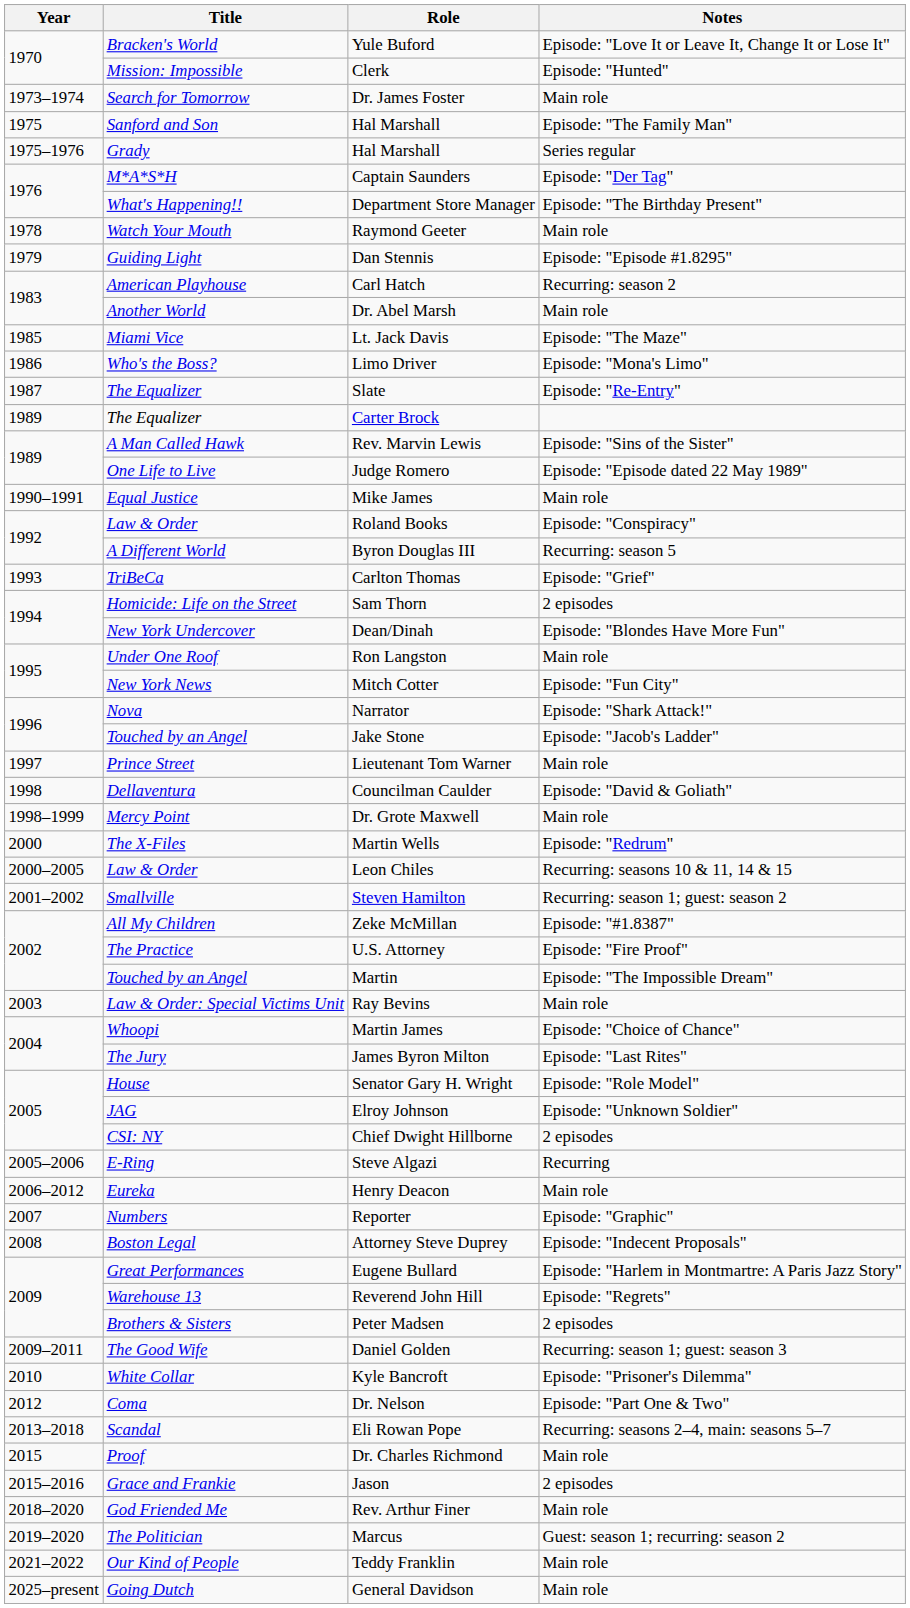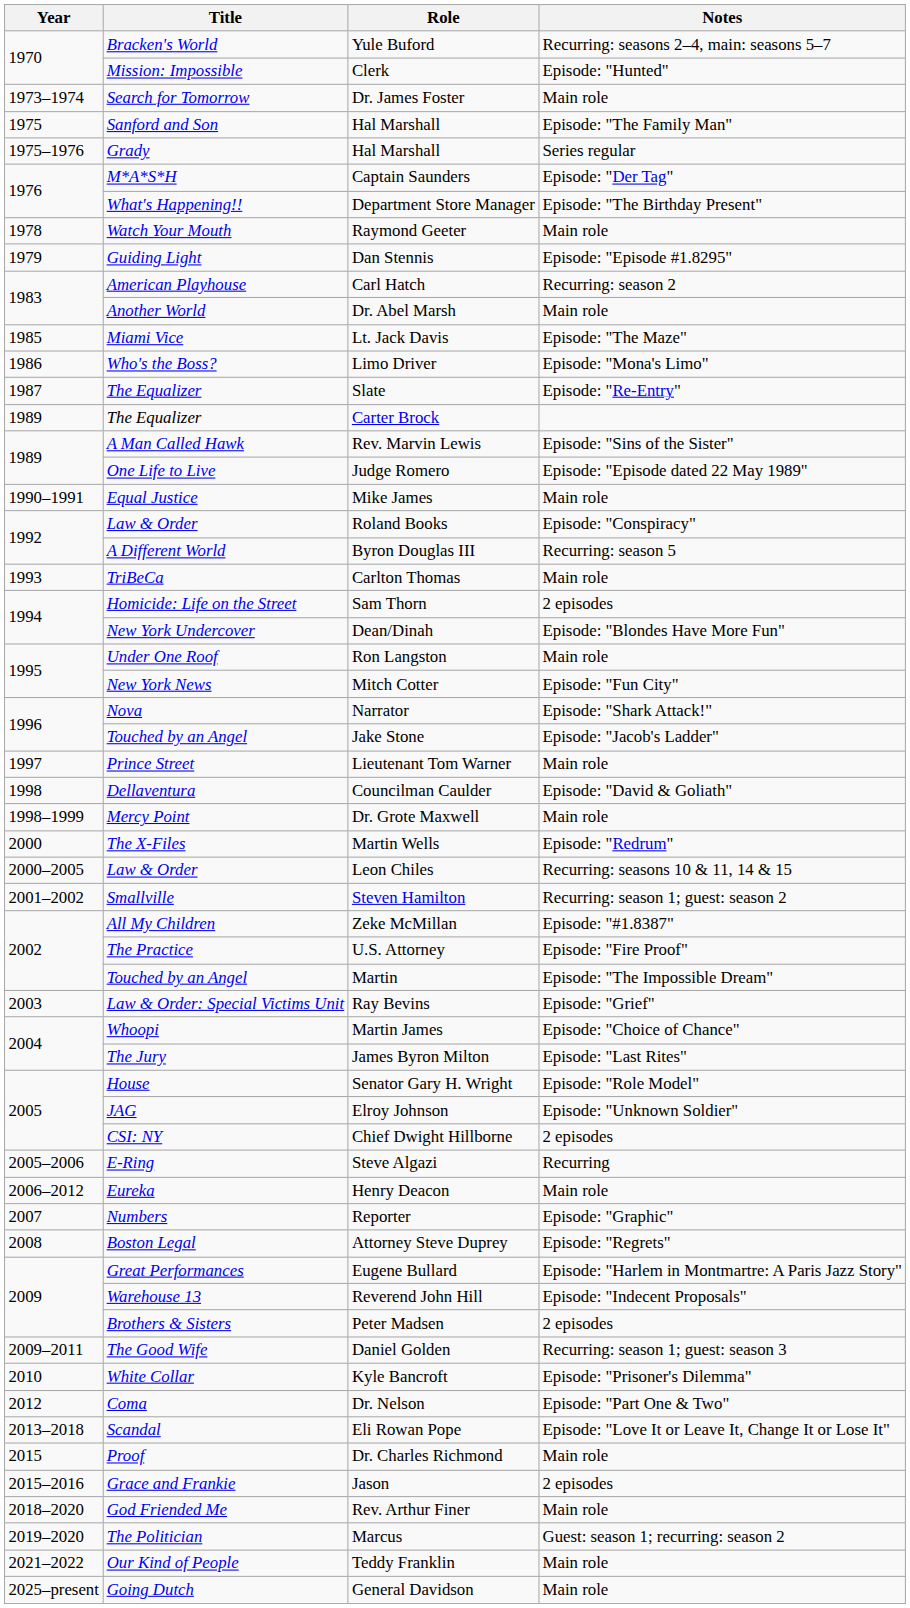 <table class="wikitable sortable">
 <tr>
 <th>Year</th>
 <th>Title</th>
 <th>Role</th>
 <th class="unsortable">Notes</th>
 </tr>
 <tr>
 <td rowspan=2>1970</td>
 <td><em><a href='#'>Bracken's World</a></em></td>
 <td>Yule Buford</td>
-<td>Episode: "Love It or Leave It, Change It or Lose It"</td>
+<td>Recurring: seasons 2–4, main: seasons 5–7</td>
 </tr>
 <tr>
 <td><em><a href='#'>Mission: Impossible</a></em></td>
 <td>Clerk</td>
 <td>Episode: "Hunted"</td>
 </tr>
 <tr>
 <td>1973–1974</td>
 <td><em><a href='#'>Search for Tomorrow</a></em></td>
 <td>Dr. James Foster</td>
 <td>Main role</td>
 </tr>
 <tr>
 <td>1975</td>
 <td><em><a href='#'>Sanford and Son</a></em></td>
 <td>Hal Marshall</td>
 <td>Episode: "The Family Man"</td>
 </tr>
 <tr>
 <td>1975–1976</td>
 <td><em><a href='#'>Grady</a></em></td>
 <td>Hal Marshall</td>
 <td>Series regular</td>
 </tr>
 <tr>
 <td rowspan=2>1976</td>
 <td><em><a href='#'>M*A*S*H</a></em></td>
 <td>Captain Saunders</td>
 <td>Episode: "<a href='#'>Der Tag</a>"</td>
 </tr>
 <tr>
 <td><em><a href='#'>What's Happening!!</a></em></td>
 <td>Department Store Manager</td>
 <td>Episode: "The Birthday Present"</td>
 </tr>
 <tr>
 <td>1978</td>
 <td><em><a href='#'>Watch Your Mouth</a></em></td>
 <td>Raymond Geeter</td>
 <td>Main role</td>
 </tr>
 <tr>
 <td>1979</td>
 <td><em><a href='#'>Guiding Light</a></em></td>
 <td>Dan Stennis</td>
 <td>Episode: "Episode #1.8295"</td>
 </tr>
 <tr>
 <td rowspan=2>1983</td>
 <td><em><a href='#'>American Playhouse</a></em></td>
 <td>Carl Hatch</td>
 <td>Recurring: season 2</td>
 </tr>
 <tr>
 <td><em><a href='#'>Another World</a></em></td>
 <td>Dr. Abel Marsh</td>
 <td>Main role</td>
 </tr>
 <tr>
 <td>1985</td>
 <td><em><a href='#'>Miami Vice</a></em></td>
 <td>Lt. Jack Davis</td>
 <td>Episode: "The Maze"</td>
 </tr>
 <tr>
 <td>1986</td>
 <td><em><a href='#'>Who's the Boss?</a></em></td>
 <td>Limo Driver</td>
 <td>Episode: "Mona's Limo"</td>
 </tr>
 <tr>
 <td>1987</td>
 <td><em><a href='#'>The Equalizer</a></em></td>
 <td>Slate</td>
 <td>Episode: "<a href='#'>Re-Entry</a>"</td>
 </tr>
 <tr>
 <td>1989</td>
 <td><em>The Equalizer</em></td>
 <td><a href='#'>Carter Brock</a></td>
 <td></td>
 </tr>
 <tr>
 <td rowspan=2>1989</td>
 <td><em><a href='#'>A Man Called Hawk</a></em></td>
 <td>Rev. Marvin Lewis</td>
 <td>Episode: "Sins of the Sister"</td>
 </tr>
 <tr>
 <td><em><a href='#'>One Life to Live</a></em></td>
 <td>Judge Romero</td>
 <td>Episode: "Episode dated 22 May 1989"</td>
 </tr>
 <tr>
 <td>1990–1991</td>
 <td><em><a href='#'>Equal Justice</a></em></td>
 <td>Mike James</td>
 <td>Main role</td>
 </tr>
 <tr>
 <td rowspan=2>1992</td>
 <td><em><a href='#'>Law & Order</a></em></td>
 <td>Roland Books</td>
 <td>Episode: "Conspiracy"</td>
 </tr>
 <tr>
 <td><em><a href='#'>A Different World</a></em></td>
 <td>Byron Douglas III</td>
 <td>Recurring: season 5</td>
 </tr>
 <tr>
 <td>1993</td>
 <td><em><a href='#'>TriBeCa</a></em></td>
 <td>Carlton Thomas</td>
-<td>Episode: "Grief"</td>
+<td>Main role</td>
 </tr>
 <tr>
 <td rowspan=2>1994</td>
 <td><em><a href='#'>Homicide: Life on the Street</a></em></td>
 <td>Sam Thorn</td>
 <td>2 episodes</td>
 </tr>
 <tr>
 <td><em><a href='#'>New York Undercover</a></em></td>
 <td>Dean/Dinah</td>
 <td>Episode: "Blondes Have More Fun"</td>
 </tr>
 <tr>
 <td rowspan=2>1995</td>
 <td><em><a href='#'>Under One Roof</a></em></td>
 <td>Ron Langston</td>
 <td>Main role</td>
 </tr>
 <tr>
 <td><em><a href='#'>New York News</a></em></td>
 <td>Mitch Cotter</td>
 <td>Episode: "Fun City"</td>
 </tr>
 <tr>
 <td rowspan=2>1996</td>
 <td><em><a href='#'>Nova</a></em></td>
 <td>Narrator</td>
 <td>Episode: "Shark Attack!"</td>
 </tr>
 <tr>
 <td><em><a href='#'>Touched by an Angel</a></em></td>
 <td>Jake Stone</td>
 <td>Episode: "Jacob's Ladder"</td>
 </tr>
 <tr>
 <td>1997</td>
 <td><em><a href='#'>Prince Street</a></em></td>
 <td>Lieutenant Tom Warner</td>
 <td>Main role</td>
 </tr>
 <tr>
 <td>1998</td>
 <td><em><a href='#'>Dellaventura</a></em></td>
 <td>Councilman Caulder</td>
 <td>Episode: "David & Goliath"</td>
 </tr>
 <tr>
 <td>1998–1999</td>
 <td><em><a href='#'>Mercy Point</a></em></td>
 <td>Dr. Grote Maxwell</td>
 <td>Main role</td>
 </tr>
 <tr>
 <td>2000</td>
 <td><em><a href='#'>The X-Files</a></em></td>
 <td>Martin Wells</td>
 <td>Episode: "<a href='#'>Redrum</a>"</td>
 </tr>
 <tr>
 <td>2000–2005</td>
 <td><em><a href='#'>Law & Order</a></em></td>
 <td>Leon Chiles</td>
 <td>Recurring: seasons 10 & 11, 14 & 15</td>
 </tr>
 <tr>
 <td>2001–2002</td>
 <td><em><a href='#'>Smallville</a></em></td>
 <td><a href='#'>Steven Hamilton</a></td>
 <td>Recurring: season 1; guest: season 2</td>
 </tr>
 <tr>
 <td rowspan=3>2002</td>
 <td><em><a href='#'>All My Children</a></em></td>
 <td>Zeke McMillan</td>
 <td>Episode: "#1.8387"</td>
 </tr>
 <tr>
 <td><em><a href='#'>The Practice</a></em></td>
 <td>U.S. Attorney</td>
 <td>Episode: "Fire Proof"</td>
 </tr>
 <tr>
 <td><em><a href='#'>Touched by an Angel</a></em></td>
 <td>Martin</td>
 <td>Episode: "The Impossible Dream"</td>
 </tr>
 <tr>
 <td>2003</td>
 <td><em><a href='#'>Law & Order: Special Victims Unit</a></em></td>
 <td>Ray Bevins</td>
-<td>Main role</td>
+<td>Episode: "Grief"</td>
 </tr>
 <tr>
 <td rowspan=2>2004</td>
 <td><em><a href='#'>Whoopi</a></em></td>
 <td>Martin James</td>
 <td>Episode: "Choice of Chance"</td>
 </tr>
 <tr>
 <td><em><a href='#'>The Jury</a></em></td>
 <td>James Byron Milton</td>
 <td>Episode: "Last Rites"</td>
 </tr>
 <tr>
 <td rowspan=3>2005</td>
 <td><em><a href='#'>House</a></em></td>
 <td>Senator Gary H. Wright</td>
 <td>Episode: "Role Model"</td>
 </tr>
 <tr>
 <td><em><a href='#'>JAG</a></em></td>
 <td>Elroy Johnson</td>
 <td>Episode: "Unknown Soldier"</td>
 </tr>
 <tr>
 <td><em><a href='#'>CSI: NY</a></em></td>
 <td>Chief Dwight Hillborne</td>
 <td>2 episodes</td>
 </tr>
 <tr>
 <td>2005–2006</td>
 <td><em><a href='#'>E-Ring</a></em></td>
 <td>Steve Algazi</td>
 <td>Recurring</td>
 </tr>
 <tr>
 <td>2006–2012</td>
 <td><em><a href='#'>Eureka</a></em></td>
 <td>Henry Deacon</td>
 <td>Main role</td>
 </tr>
 <tr>
 <td>2007</td>
 <td><em><a href='#'>Numbers</a></em></td>
 <td>Reporter</td>
 <td>Episode: "Graphic"</td>
 </tr>
 <tr>
 <td>2008</td>
 <td><em><a href='#'>Boston Legal</a></em></td>
 <td>Attorney Steve Duprey</td>
-<td>Episode: "Indecent Proposals"</td>
+<td>Episode: "Regrets"</td>
 </tr>
 <tr>
 <td rowspan=3>2009</td>
 <td><em><a href='#'>Great Performances</a></em></td>
 <td>Eugene Bullard</td>
 <td>Episode: "Harlem in Montmartre: A Paris Jazz Story"</td>
 </tr>
 <tr>
 <td><em><a href='#'>Warehouse 13</a></em></td>
 <td>Reverend John Hill</td>
-<td>Episode: "Regrets"</td>
+<td>Episode: "Indecent Proposals"</td>
 </tr>
 <tr>
 <td><em><a href='#'>Brothers & Sisters</a></em></td>
 <td>Peter Madsen</td>
 <td>2 episodes</td>
 </tr>
 <tr>
 <td>2009–2011</td>
 <td><em><a href='#'>The Good Wife</a></em></td>
 <td>Daniel Golden</td>
 <td>Recurring: season 1; guest: season 3</td>
 </tr>
 <tr>
 <td>2010</td>
 <td><em><a href='#'>White Collar</a></em></td>
 <td>Kyle Bancroft</td>
 <td>Episode: "Prisoner's Dilemma"</td>
 </tr>
 <tr>
 <td>2012</td>
 <td><em><a href='#'>Coma</a></em></td>
 <td>Dr. Nelson</td>
 <td>Episode: "Part One & Two"</td>
 </tr>
 <tr>
 <td>2013–2018</td>
 <td><em><a href='#'>Scandal</a></em></td>
 <td>Eli Rowan Pope</td>
-<td>Recurring: seasons 2–4, main: seasons 5–7</td>
+<td>Episode: "Love It or Leave It, Change It or Lose It"</td>
 </tr>
 <tr>
 <td>2015</td>
 <td><em><a href='#'>Proof</a></em></td>
 <td>Dr. Charles Richmond</td>
 <td>Main role</td>
 </tr>
 <tr>
 <td>2015–2016</td>
 <td><em><a href='#'>Grace and Frankie</a></em></td>
 <td>Jason</td>
 <td>2 episodes</td>
 </tr>
 <tr>
 <td>2018–2020</td>
 <td><em><a href='#'>God Friended Me</a></em></td>
 <td>Rev. Arthur Finer</td>
 <td>Main role</td>
 </tr>
 <tr>
 <td>2019–2020</td>
 <td><em><a href='#'>The Politician</a></em></td>
 <td>Marcus</td>
 <td>Guest: season 1; recurring: season 2</td>
 </tr>
 <tr>
 <td>2021–2022</td>
 <td><em><a href='#'>Our Kind of People</a></em></td>
 <td>Teddy Franklin</td>
 <td>Main role</td>
 </tr>
 <tr>
 <td>2025–present</td>
 <td><em><a href='#'>Going Dutch</a></em></td>
 <td>General Davidson</td>
 <td>Main role</td>
 </tr>
 <tr>
 </tr>
 </table>
